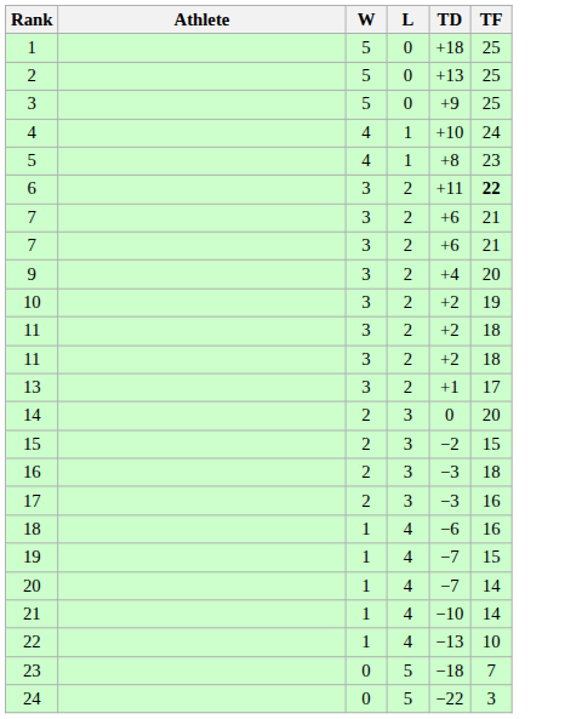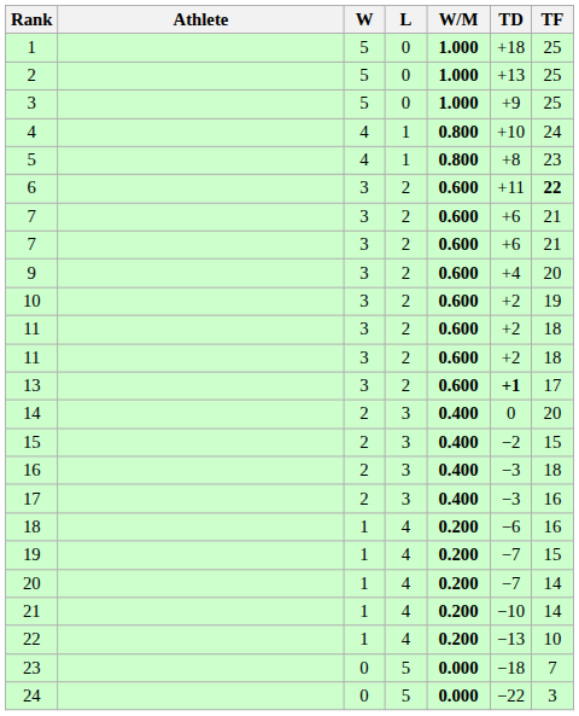 <table class=wikitable style="text-align:center">
 <tr>
 <th width=40>Rank</th>
 <th width=250>Athlete</th>
 <th width=30>W</th>
 <th width=30>L</th>
+<th width=50>W/M</th>
 <th width=30>TD</th>
 <th width=30>TF</th>
 </tr>
 <tr bgcolor="ccffcc">
 <td>1</td>
 <td align=left></td>
 <td>5</td>
 <td>0</td>
+<td><strong>1.000</strong></td>
 <td>+18</td>
 <td>25</td>
 </tr>
 <tr bgcolor="ccffcc">
 <td>2</td>
 <td align=left></td>
 <td>5</td>
 <td>0</td>
+<td><strong>1.000</strong></td>
 <td>+13</td>
 <td>25</td>
 </tr>
 <tr bgcolor="ccffcc">
 <td>3</td>
 <td align=left></td>
 <td>5</td>
 <td>0</td>
+<td><strong>1.000</strong></td>
 <td>+9</td>
 <td>25</td>
 </tr>
 <tr bgcolor="ccffcc">
 <td>4</td>
 <td align=left></td>
 <td>4</td>
 <td>1</td>
+<td><strong>0.800</strong></td>
 <td>+10</td>
 <td>24</td>
 </tr>
 <tr bgcolor="ccffcc">
 <td>5</td>
 <td align=left></td>
 <td>4</td>
 <td>1</td>
+<td><strong>0.800</strong></td>
 <td>+8</td>
 <td>23</td>
 </tr>
 <tr bgcolor="ccffcc">
 <td>6</td>
 <td align=left></td>
 <td>3</td>
 <td>2</td>
+<td><strong>0.600</strong></td>
 <td>+11</td>
 <td><strong>22</strong></td>
 </tr>
 <tr bgcolor="ccffcc">
 <td>7</td>
 <td align=left></td>
 <td>3</td>
 <td>2</td>
+<td><strong>0.600</strong></td>
 <td>+6</td>
 <td>21</td>
 </tr>
 <tr bgcolor="ccffcc">
 <td>7</td>
 <td align=left></td>
 <td>3</td>
 <td>2</td>
+<td><strong>0.600</strong></td>
 <td>+6</td>
 <td>21</td>
 </tr>
 <tr bgcolor="ccffcc">
 <td>9</td>
 <td align=left></td>
 <td>3</td>
 <td>2</td>
+<td><strong>0.600</strong></td>
 <td>+4</td>
 <td>20</td>
 </tr>
 <tr bgcolor="ccffcc">
 <td>10</td>
 <td align=left></td>
 <td>3</td>
 <td>2</td>
+<td><strong>0.600</strong></td>
 <td>+2</td>
 <td>19</td>
 </tr>
 <tr bgcolor="ccffcc">
 <td>11</td>
 <td align=left></td>
 <td>3</td>
 <td>2</td>
+<td><strong>0.600</strong></td>
 <td>+2</td>
 <td>18</td>
 </tr>
 <tr bgcolor="ccffcc">
 <td>11</td>
 <td align=left></td>
 <td>3</td>
 <td>2</td>
+<td><strong>0.600</strong></td>
 <td>+2</td>
 <td>18</td>
 </tr>
 <tr bgcolor="ccffcc">
 <td>13</td>
 <td align=left></td>
 <td>3</td>
 <td>2</td>
-<td>+1</td>
+<td><strong>0.600</strong></td>
+<td><strong>+1</strong></td>
 <td>17</td>
 </tr>
 <tr bgcolor="ccffcc">
 <td>14</td>
 <td align=left></td>
 <td>2</td>
 <td>3</td>
+<td><strong>0.400</strong></td>
 <td>0</td>
 <td>20</td>
 </tr>
 <tr bgcolor="ccffcc">
 <td>15</td>
 <td align=left></td>
 <td>2</td>
 <td>3</td>
+<td><strong>0.400</strong></td>
 <td>−2</td>
 <td>15</td>
 </tr>
 <tr bgcolor="ccffcc">
 <td>16</td>
 <td align=left></td>
 <td>2</td>
 <td>3</td>
+<td><strong>0.400</strong></td>
 <td>−3</td>
 <td>18</td>
 </tr>
 <tr bgcolor="ccffcc">
 <td>17</td>
 <td align=left></td>
 <td>2</td>
 <td>3</td>
+<td><strong>0.400</strong></td>
 <td>−3</td>
 <td>16</td>
 </tr>
 <tr bgcolor="ccffcc">
 <td>18</td>
 <td align=left></td>
 <td>1</td>
 <td>4</td>
+<td><strong>0.200</strong></td>
 <td>−6</td>
 <td>16</td>
 </tr>
 <tr bgcolor="ccffcc">
 <td>19</td>
 <td align=left></td>
 <td>1</td>
 <td>4</td>
+<td><strong>0.200</strong></td>
 <td>−7</td>
 <td>15</td>
 </tr>
 <tr bgcolor="ccffcc">
 <td>20</td>
 <td align=left></td>
 <td>1</td>
 <td>4</td>
+<td><strong>0.200</strong></td>
 <td>−7</td>
 <td>14</td>
 </tr>
 <tr bgcolor="ccffcc">
 <td>21</td>
 <td align=left></td>
 <td>1</td>
 <td>4</td>
+<td><strong>0.200</strong></td>
 <td>−10</td>
 <td>14</td>
 </tr>
 <tr bgcolor="ccffcc">
 <td>22</td>
 <td align=left></td>
 <td>1</td>
 <td>4</td>
+<td><strong>0.200</strong></td>
 <td>−13</td>
 <td>10</td>
 </tr>
 <tr bgcolor="ccffcc">
 <td>23</td>
 <td align=left></td>
 <td>0</td>
 <td>5</td>
+<td><strong>0.000</strong></td>
 <td>−18</td>
 <td>7</td>
 </tr>
 <tr bgcolor="ccffcc">
 <td>24</td>
 <td align=left></td>
 <td>0</td>
 <td>5</td>
+<td><strong>0.000</strong></td>
 <td>−22</td>
 <td>3</td>
 </tr>
 </table>
